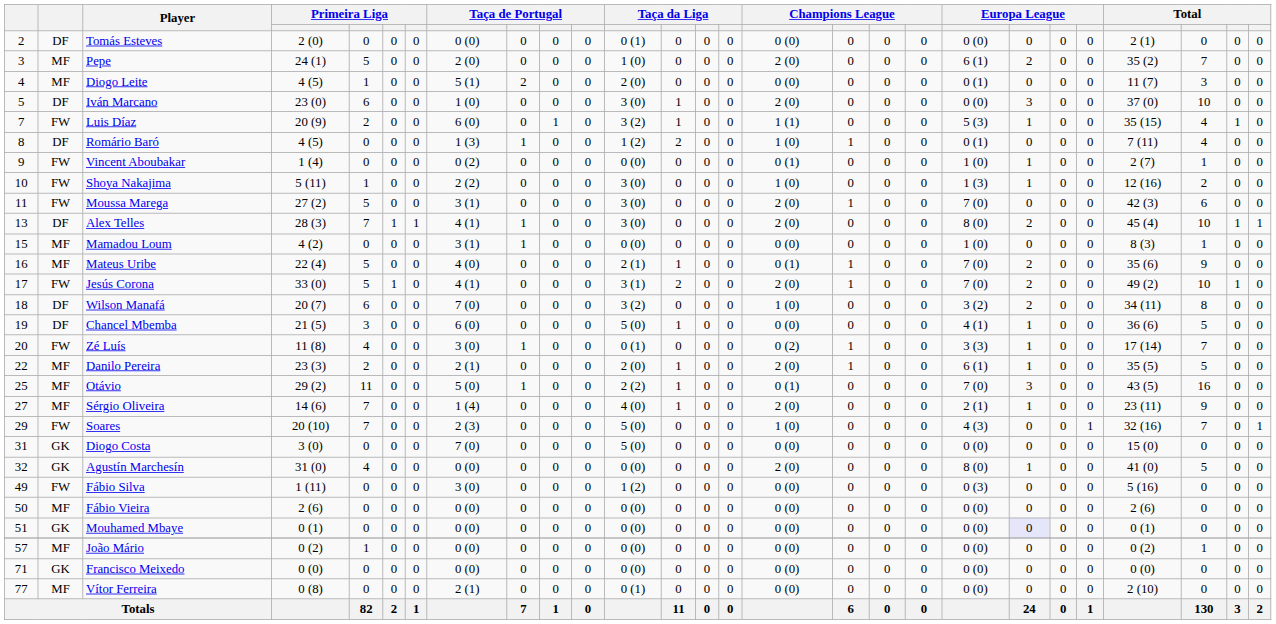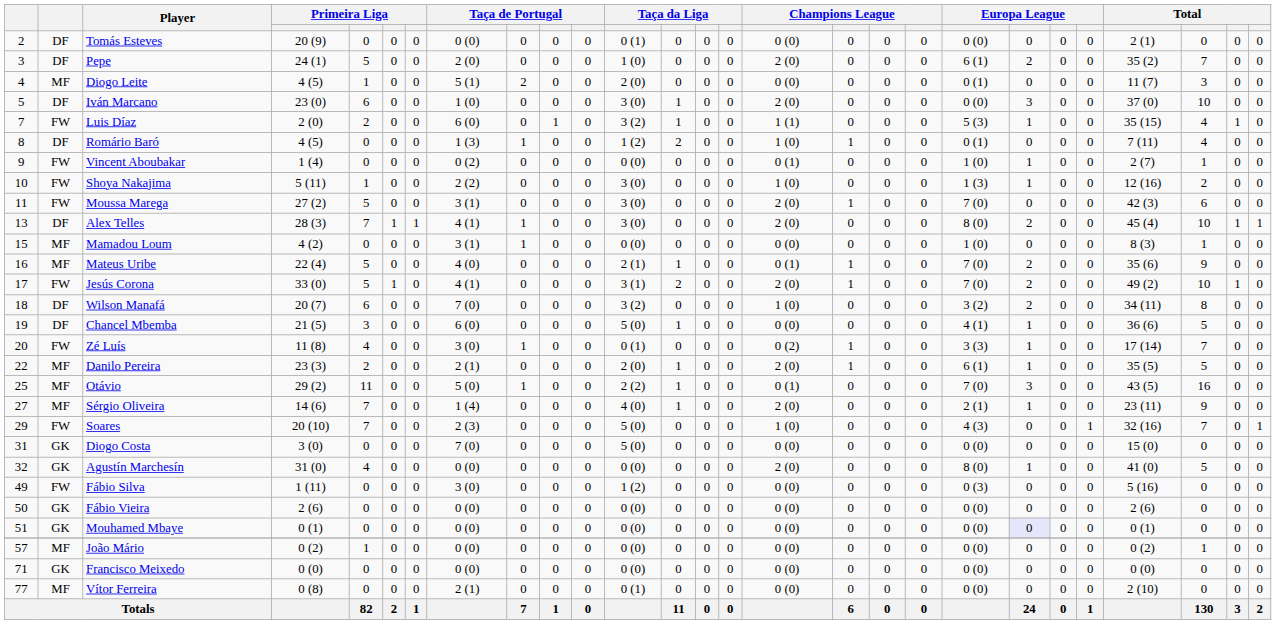 <table class=wikitable style="text-align:center; width:100%">
 <tr>
 <th rowspan=2></th>
 <th rowspan=2></th>
 <th rowspan=2>Player</th>
 <th colspan=4><a href='#'>Primeira Liga</a></th>
 <th colspan=4><a href='#'>Taça de Portugal</a></th>
 <th colspan=4><a href='#'>Taça da Liga</a></th>
 <th colspan=4><a href='#'>Champions League</a></th>
 <th colspan=4><a href='#'>Europa League</a></th>
 <th colspan=4>Total</th>
 </tr>
 <tr>
 <th></th>
 <th></th>
 <th></th>
 <th></th>
 <th></th>
 <th></th>
 <th></th>
 <th></th>
 <th></th>
 <th></th>
 <th></th>
 <th></th>
 <th></th>
 <th></th>
 <th></th>
 <th></th>
 <th></th>
 <th></th>
 <th></th>
 <th></th>
 <th></th>
 <th></th>
 <th></th>
 <th></th>
 </tr>
 <tr>
 <td>2</td>
 <td>DF</td>
 <td align=left> <a href='#'>Tomás Esteves</a></td>
-<td>2 (0)</td>
+<td>20 (9)</td>
 <td>0</td>
 <td>0</td>
 <td>0</td>
 <td>0 (0)</td>
 <td>0</td>
 <td>0</td>
 <td>0</td>
 <td>0 (1)</td>
 <td>0</td>
 <td>0</td>
 <td>0</td>
 <td>0 (0)</td>
 <td>0</td>
 <td>0</td>
 <td>0</td>
 <td>0 (0)</td>
 <td>0</td>
 <td>0</td>
 <td>0</td>
 <td>2 (1)</td>
 <td>0</td>
 <td>0</td>
 <td>0</td>
 </tr>
 <tr>
 <td>3</td>
-<td>MF</td>
+<td>DF</td>
 <td align=left> <a href='#'>Pepe</a></td>
 <td>24 (1)</td>
 <td>5</td>
 <td>0</td>
 <td>0</td>
 <td>2 (0)</td>
 <td>0</td>
 <td>0</td>
 <td>0</td>
 <td>1 (0)</td>
 <td>0</td>
 <td>0</td>
 <td>0</td>
 <td>2 (0)</td>
 <td>0</td>
 <td>0</td>
 <td>0</td>
 <td>6 (1)</td>
 <td>2</td>
 <td>0</td>
 <td>0</td>
 <td>35 (2)</td>
 <td>7</td>
 <td>0</td>
 <td>0</td>
 </tr>
 <tr>
 <td>4</td>
 <td>MF</td>
 <td align=left> <a href='#'>Diogo Leite</a></td>
 <td>4 (5)</td>
 <td>1</td>
 <td>0</td>
 <td>0</td>
 <td>5 (1)</td>
 <td>2</td>
 <td>0</td>
 <td>0</td>
 <td>2 (0)</td>
 <td>0</td>
 <td>0</td>
 <td>0</td>
 <td>0 (0)</td>
 <td>0</td>
 <td>0</td>
 <td>0</td>
 <td>0 (1)</td>
 <td>0</td>
 <td>0</td>
 <td>0</td>
 <td>11 (7)</td>
 <td>3</td>
 <td>0</td>
 <td>0</td>
 </tr>
 <tr>
 <td>5</td>
 <td>DF</td>
 <td align=left> <a href='#'>Iván Marcano</a></td>
 <td>23 (0)</td>
 <td>6</td>
 <td>0</td>
 <td>0</td>
 <td>1 (0)</td>
 <td>0</td>
 <td>0</td>
 <td>0</td>
 <td>3 (0)</td>
 <td>1</td>
 <td>0</td>
 <td>0</td>
 <td>2 (0)</td>
 <td>0</td>
 <td>0</td>
 <td>0</td>
 <td>0 (0)</td>
 <td>3</td>
 <td>0</td>
 <td>0</td>
 <td>37 (0)</td>
 <td>10</td>
 <td>0</td>
 <td>0</td>
 </tr>
 <tr>
 <td>7</td>
 <td>FW</td>
 <td align=left> <a href='#'>Luis Díaz</a></td>
-<td>20 (9)</td>
+<td>2 (0)</td>
 <td>2</td>
 <td>0</td>
 <td>0</td>
 <td>6 (0)</td>
 <td>0</td>
 <td>1</td>
 <td>0</td>
 <td>3 (2)</td>
 <td>1</td>
 <td>0</td>
 <td>0</td>
 <td>1 (1)</td>
 <td>0</td>
 <td>0</td>
 <td>0</td>
 <td>5 (3)</td>
 <td>1</td>
 <td>0</td>
 <td>0</td>
 <td>35 (15)</td>
 <td>4</td>
 <td>1</td>
 <td>0</td>
 </tr>
 <tr>
 <td>8</td>
 <td>DF</td>
 <td align=left> <a href='#'>Romário Baró</a></td>
 <td>4 (5)</td>
 <td>0</td>
 <td>0</td>
 <td>0</td>
 <td>1 (3)</td>
 <td>1</td>
 <td>0</td>
 <td>0</td>
 <td>1 (2)</td>
 <td>2</td>
 <td>0</td>
 <td>0</td>
 <td>1 (0)</td>
 <td>1</td>
 <td>0</td>
 <td>0</td>
 <td>0 (1)</td>
 <td>0</td>
 <td>0</td>
 <td>0</td>
 <td>7 (11)</td>
 <td>4</td>
 <td>0</td>
 <td>0</td>
 </tr>
 <tr>
 <td>9</td>
 <td>FW</td>
 <td align=left> <a href='#'>Vincent Aboubakar</a></td>
 <td>1 (4)</td>
 <td>0</td>
 <td>0</td>
 <td>0</td>
 <td>0 (2)</td>
 <td>0</td>
 <td>0</td>
 <td>0</td>
 <td>0 (0)</td>
 <td>0</td>
 <td>0</td>
 <td>0</td>
 <td>0 (1)</td>
 <td>0</td>
 <td>0</td>
 <td>0</td>
 <td>1 (0)</td>
 <td>1</td>
 <td>0</td>
 <td>0</td>
 <td>2 (7)</td>
 <td>1</td>
 <td>0</td>
 <td>0</td>
 </tr>
 <tr>
 <td>10</td>
 <td>FW</td>
 <td align=left> <a href='#'>Shoya Nakajima</a></td>
 <td>5 (11)</td>
 <td>1</td>
 <td>0</td>
 <td>0</td>
 <td>2 (2)</td>
 <td>0</td>
 <td>0</td>
 <td>0</td>
 <td>3 (0)</td>
 <td>0</td>
 <td>0</td>
 <td>0</td>
 <td>1 (0)</td>
 <td>0</td>
 <td>0</td>
 <td>0</td>
 <td>1 (3)</td>
 <td>1</td>
 <td>0</td>
 <td>0</td>
 <td>12 (16)</td>
 <td>2</td>
 <td>0</td>
 <td>0</td>
 </tr>
 <tr>
 <td>11</td>
 <td>FW</td>
 <td align=left> <a href='#'>Moussa Marega</a></td>
 <td>27 (2)</td>
 <td>5</td>
 <td>0</td>
 <td>0</td>
 <td>3 (1)</td>
 <td>0</td>
 <td>0</td>
 <td>0</td>
 <td>3 (0)</td>
 <td>0</td>
 <td>0</td>
 <td>0</td>
 <td>2 (0)</td>
 <td>1</td>
 <td>0</td>
 <td>0</td>
 <td>7 (0)</td>
 <td>0</td>
 <td>0</td>
 <td>0</td>
 <td>42 (3)</td>
 <td>6</td>
 <td>0</td>
 <td>0</td>
 </tr>
 <tr>
 <td>13</td>
 <td>DF</td>
 <td align=left> <a href='#'>Alex Telles</a></td>
 <td>28 (3)</td>
 <td>7</td>
 <td>1</td>
 <td>1</td>
 <td>4 (1)</td>
 <td>1</td>
 <td>0</td>
 <td>0</td>
 <td>3 (0)</td>
 <td>0</td>
 <td>0</td>
 <td>0</td>
 <td>2 (0)</td>
 <td>0</td>
 <td>0</td>
 <td>0</td>
 <td>8 (0)</td>
 <td>2</td>
 <td>0</td>
 <td>0</td>
 <td>45 (4)</td>
 <td>10</td>
 <td>1</td>
 <td>1</td>
 </tr>
 <tr>
 <td>15</td>
 <td>MF</td>
 <td align=left> <a href='#'>Mamadou Loum</a></td>
 <td>4 (2)</td>
 <td>0</td>
 <td>0</td>
 <td>0</td>
 <td>3 (1)</td>
 <td>1</td>
 <td>0</td>
 <td>0</td>
 <td>0 (0)</td>
 <td>0</td>
 <td>0</td>
 <td>0</td>
 <td>0 (0)</td>
 <td>0</td>
 <td>0</td>
 <td>0</td>
 <td>1 (0)</td>
 <td>0</td>
 <td>0</td>
 <td>0</td>
 <td>8 (3)</td>
 <td>1</td>
 <td>0</td>
 <td>0</td>
 </tr>
 <tr>
 <td>16</td>
 <td>MF</td>
 <td align=left> <a href='#'>Mateus Uribe</a></td>
 <td>22 (4)</td>
 <td>5</td>
 <td>0</td>
 <td>0</td>
 <td>4 (0)</td>
 <td>0</td>
 <td>0</td>
 <td>0</td>
 <td>2 (1)</td>
 <td>1</td>
 <td>0</td>
 <td>0</td>
 <td>0 (1)</td>
 <td>1</td>
 <td>0</td>
 <td>0</td>
 <td>7 (0)</td>
 <td>2</td>
 <td>0</td>
 <td>0</td>
 <td>35 (6)</td>
 <td>9</td>
 <td>0</td>
 <td>0</td>
 </tr>
 <tr>
 <td>17</td>
 <td>FW</td>
 <td align=left> <a href='#'>Jesús Corona</a></td>
 <td>33 (0)</td>
 <td>5</td>
 <td>1</td>
 <td>0</td>
 <td>4 (1)</td>
 <td>0</td>
 <td>0</td>
 <td>0</td>
 <td>3 (1)</td>
 <td>2</td>
 <td>0</td>
 <td>0</td>
 <td>2 (0)</td>
 <td>1</td>
 <td>0</td>
 <td>0</td>
 <td>7 (0)</td>
 <td>2</td>
 <td>0</td>
 <td>0</td>
 <td>49 (2)</td>
 <td>10</td>
 <td>1</td>
 <td>0</td>
 </tr>
 <tr>
 <td>18</td>
 <td>DF</td>
 <td align=left> <a href='#'>Wilson Manafá</a></td>
 <td>20 (7)</td>
 <td>6</td>
 <td>0</td>
 <td>0</td>
 <td>7 (0)</td>
 <td>0</td>
 <td>0</td>
 <td>0</td>
 <td>3 (2)</td>
 <td>0</td>
 <td>0</td>
 <td>0</td>
 <td>1 (0)</td>
 <td>0</td>
 <td>0</td>
 <td>0</td>
 <td>3 (2)</td>
 <td>2</td>
 <td>0</td>
 <td>0</td>
 <td>34 (11)</td>
 <td>8</td>
 <td>0</td>
 <td>0</td>
 </tr>
 <tr>
 <td>19</td>
 <td>DF</td>
 <td align=left> <a href='#'>Chancel Mbemba</a></td>
 <td>21 (5)</td>
 <td>3</td>
 <td>0</td>
 <td>0</td>
 <td>6 (0)</td>
 <td>0</td>
 <td>0</td>
 <td>0</td>
 <td>5 (0)</td>
 <td>1</td>
 <td>0</td>
 <td>0</td>
 <td>0 (0)</td>
 <td>0</td>
 <td>0</td>
 <td>0</td>
 <td>4 (1)</td>
 <td>1</td>
 <td>0</td>
 <td>0</td>
 <td>36 (6)</td>
 <td>5</td>
 <td>0</td>
 <td>0</td>
 </tr>
 <tr>
 <td>20</td>
 <td>FW</td>
 <td align=left> <a href='#'>Zé Luís</a></td>
 <td>11 (8)</td>
 <td>4</td>
 <td>0</td>
 <td>0</td>
 <td>3 (0)</td>
 <td>1</td>
 <td>0</td>
 <td>0</td>
 <td>0 (1)</td>
 <td>0</td>
 <td>0</td>
 <td>0</td>
 <td>0 (2)</td>
 <td>1</td>
 <td>0</td>
 <td>0</td>
 <td>3 (3)</td>
 <td>1</td>
 <td>0</td>
 <td>0</td>
 <td>17 (14)</td>
 <td>7</td>
 <td>0</td>
 <td>0</td>
 </tr>
 <tr>
 <td>22</td>
 <td>MF</td>
 <td align=left> <a href='#'>Danilo Pereira</a></td>
 <td>23 (3)</td>
 <td>2</td>
 <td>0</td>
 <td>0</td>
 <td>2 (1)</td>
 <td>0</td>
 <td>0</td>
 <td>0</td>
 <td>2 (0)</td>
 <td>1</td>
 <td>0</td>
 <td>0</td>
 <td>2 (0)</td>
 <td>1</td>
 <td>0</td>
 <td>0</td>
 <td>6 (1)</td>
 <td>1</td>
 <td>0</td>
 <td>0</td>
 <td>35 (5)</td>
 <td>5</td>
 <td>0</td>
 <td>0</td>
 </tr>
 <tr>
 <td>25</td>
 <td>MF</td>
 <td align=left> <a href='#'>Otávio</a></td>
 <td>29 (2)</td>
 <td>11</td>
 <td>0</td>
 <td>0</td>
 <td>5 (0)</td>
 <td>1</td>
 <td>0</td>
 <td>0</td>
 <td>2 (2)</td>
 <td>1</td>
 <td>0</td>
 <td>0</td>
 <td>0 (1)</td>
 <td>0</td>
 <td>0</td>
 <td>0</td>
 <td>7 (0)</td>
 <td>3</td>
 <td>0</td>
 <td>0</td>
 <td>43 (5)</td>
 <td>16</td>
 <td>0</td>
 <td>0</td>
 </tr>
 <tr>
 <td>27</td>
 <td>MF</td>
 <td align=left> <a href='#'>Sérgio Oliveira</a></td>
 <td>14 (6)</td>
 <td>7</td>
 <td>0</td>
 <td>0</td>
 <td>1 (4)</td>
 <td>0</td>
 <td>0</td>
 <td>0</td>
 <td>4 (0)</td>
 <td>1</td>
 <td>0</td>
 <td>0</td>
 <td>2 (0)</td>
 <td>0</td>
 <td>0</td>
 <td>0</td>
 <td>2 (1)</td>
 <td>1</td>
 <td>0</td>
 <td>0</td>
 <td>23 (11)</td>
 <td>9</td>
 <td>0</td>
 <td>0</td>
 </tr>
 <tr>
 <td>29</td>
 <td>FW</td>
 <td align=left> <a href='#'>Soares</a></td>
 <td>20 (10)</td>
 <td>7</td>
 <td>0</td>
 <td>0</td>
 <td>2 (3)</td>
 <td>0</td>
 <td>0</td>
 <td>0</td>
 <td>5 (0)</td>
 <td>0</td>
 <td>0</td>
 <td>0</td>
 <td>1 (0)</td>
 <td>0</td>
 <td>0</td>
 <td>0</td>
 <td>4 (3)</td>
 <td>0</td>
 <td>0</td>
 <td>1</td>
 <td>32 (16)</td>
 <td>7</td>
 <td>0</td>
 <td>1</td>
 </tr>
 <tr>
 <td>31</td>
 <td>GK</td>
 <td align=left> <a href='#'>Diogo Costa</a></td>
 <td>3 (0)</td>
 <td>0</td>
 <td>0</td>
 <td>0</td>
 <td>7 (0)</td>
 <td>0</td>
 <td>0</td>
 <td>0</td>
 <td>5 (0)</td>
 <td>0</td>
 <td>0</td>
 <td>0</td>
 <td>0 (0)</td>
 <td>0</td>
 <td>0</td>
 <td>0</td>
 <td>0 (0)</td>
 <td>0</td>
 <td>0</td>
 <td>0</td>
 <td>15 (0)</td>
 <td>0</td>
 <td>0</td>
 <td>0</td>
 </tr>
 <tr>
 <td>32</td>
 <td>GK</td>
 <td align=left> <a href='#'>Agustín Marchesín</a></td>
 <td>31 (0)</td>
 <td>4</td>
 <td>0</td>
 <td>0</td>
 <td>0 (0)</td>
 <td>0</td>
 <td>0</td>
 <td>0</td>
 <td>0 (0)</td>
 <td>0</td>
 <td>0</td>
 <td>0</td>
 <td>2 (0)</td>
 <td>0</td>
 <td>0</td>
 <td>0</td>
 <td>8 (0)</td>
 <td>1</td>
 <td>0</td>
 <td>0</td>
 <td>41 (0)</td>
 <td>5</td>
 <td>0</td>
 <td>0</td>
 </tr>
 <tr>
 <td>49</td>
 <td>FW</td>
 <td align=left> <a href='#'>Fábio Silva</a></td>
 <td>1 (11)</td>
 <td>0</td>
 <td>0</td>
 <td>0</td>
 <td>3 (0)</td>
 <td>0</td>
 <td>0</td>
 <td>0</td>
 <td>1 (2)</td>
 <td>0</td>
 <td>0</td>
 <td>0</td>
 <td>0 (0)</td>
 <td>0</td>
 <td>0</td>
 <td>0</td>
 <td>0 (3)</td>
 <td>0</td>
 <td>0</td>
 <td>0</td>
 <td>5 (16)</td>
 <td>0</td>
 <td>0</td>
 <td>0</td>
 </tr>
 <tr>
 <td>50</td>
-<td>MF</td>
+<td>GK</td>
 <td align=left> <a href='#'>Fábio Vieira</a></td>
 <td>2 (6)</td>
 <td>0</td>
 <td>0</td>
 <td>0</td>
 <td>0 (0)</td>
 <td>0</td>
 <td>0</td>
 <td>0</td>
 <td>0 (0)</td>
 <td>0</td>
 <td>0</td>
 <td>0</td>
 <td>0 (0)</td>
 <td>0</td>
 <td>0</td>
 <td>0</td>
 <td>0 (0)</td>
 <td>0</td>
 <td>0</td>
 <td>0</td>
 <td>2 (6)</td>
 <td>0</td>
 <td>0</td>
 <td>0</td>
 </tr>
 <tr>
 <td>51</td>
 <td>GK</td>
 <td align=left> <a href='#'>Mouhamed Mbaye</a></td>
 <td>0 (1)</td>
 <td>0</td>
 <td>0</td>
 <td>0</td>
 <td>0 (0)</td>
 <td>0</td>
 <td>0</td>
 <td>0</td>
 <td>0 (0)</td>
 <td>0</td>
 <td>0</td>
 <td>0</td>
 <td>0 (0)</td>
 <td>0</td>
 <td>0</td>
 <td>0</td>
 <td>0 (0)</td>
 <td style="background: lavender;">0</td>
 <td>0</td>
 <td>0</td>
 <td>0 (1)</td>
 <td>0</td>
 <td>0</td>
 <td>0</td>
 </tr>
 <tr>
 </tr>
 <tr>
 <td>57</td>
 <td>MF</td>
 <td align=left> <a href='#'>João Mário</a></td>
 <td>0 (2)</td>
 <td>1</td>
 <td>0</td>
 <td>0</td>
 <td>0 (0)</td>
 <td>0</td>
 <td>0</td>
 <td>0</td>
 <td>0 (0)</td>
 <td>0</td>
 <td>0</td>
 <td>0</td>
 <td>0 (0)</td>
 <td>0</td>
 <td>0</td>
 <td>0</td>
 <td>0 (0)</td>
 <td>0</td>
 <td>0</td>
 <td>0</td>
 <td>0 (2)</td>
 <td>1</td>
 <td>0</td>
 <td>0</td>
 </tr>
 <tr>
 <td>71</td>
 <td>GK</td>
 <td align=left> <a href='#'>Francisco Meixedo</a></td>
 <td>0 (0)</td>
 <td>0</td>
 <td>0</td>
 <td>0</td>
 <td>0 (0)</td>
 <td>0</td>
 <td>0</td>
 <td>0</td>
 <td>0 (0)</td>
 <td>0</td>
 <td>0</td>
 <td>0</td>
 <td>0 (0)</td>
 <td>0</td>
 <td>0</td>
 <td>0</td>
 <td>0 (0)</td>
 <td>0</td>
 <td>0</td>
 <td>0</td>
 <td>0 (0)</td>
 <td>0</td>
 <td>0</td>
 <td>0</td>
 </tr>
 <tr>
 <td>77</td>
 <td>MF</td>
 <td align=left> <a href='#'>Vítor Ferreira</a></td>
 <td>0 (8)</td>
 <td>0</td>
 <td>0</td>
 <td>0</td>
 <td>2 (1)</td>
 <td>0</td>
 <td>0</td>
 <td>0</td>
 <td>0 (1)</td>
 <td>0</td>
 <td>0</td>
 <td>0</td>
 <td>0 (0)</td>
 <td>0</td>
 <td>0</td>
 <td>0</td>
 <td>0 (0)</td>
 <td>0</td>
 <td>0</td>
 <td>0</td>
 <td>2 (10)</td>
 <td>0</td>
 <td>0</td>
 <td>0</td>
 </tr>
 <tr>
 <th colspan=3>Totals<br></th>
 <th> </th>
 <th>82</th>
 <th>2</th>
 <th>1<br></th>
 <th> </th>
 <th>7</th>
 <th>1</th>
 <th>0<br></th>
 <th> </th>
 <th>11</th>
 <th>0</th>
 <th>0<br></th>
 <th> </th>
 <th>6</th>
 <th>0</th>
 <th>0<br></th>
 <th> </th>
 <th>24</th>
 <th>0</th>
 <th>1<br></th>
 <th> </th>
 <th>130</th>
 <th>3</th>
 <th>2</th>
 </tr>
 </table>
